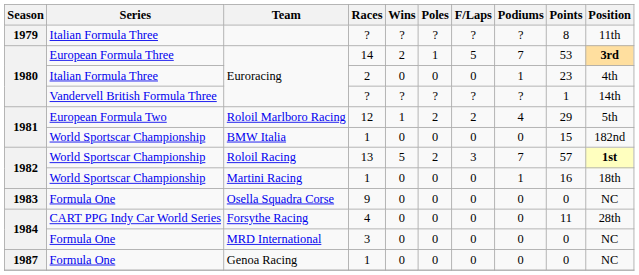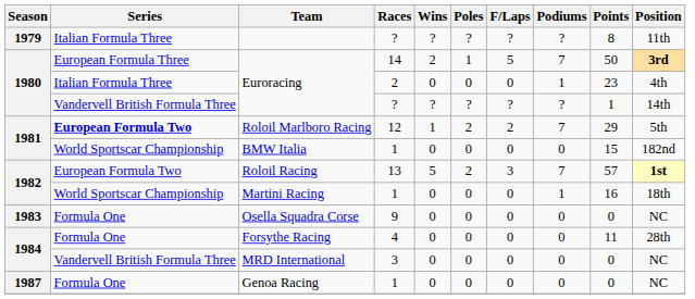 <table class="wikitable" style="font-size: 90%; text-align:center">
 <tr>
 <th>Season</th>
 <th>Series</th>
 <th>Team</th>
 <th>Races</th>
 <th>Wins</th>
 <th>Poles</th>
 <th>F/Laps</th>
 <th>Podiums</th>
 <th>Points</th>
 <th>Position</th>
 </tr>
 <tr>
 <th>1979</th>
 <td align=left><a href='#'>Italian Formula Three</a></td>
 <td align=left></td>
 <td>?</td>
 <td>?</td>
 <td>?</td>
 <td>?</td>
 <td>?</td>
 <td>8</td>
 <td>11th</td>
 </tr>
 <tr>
 <th rowspan=3>1980</th>
 <td align=left><a href='#'>European Formula Three</a></td>
 <td rowspan="3" style="text-align:left">Euroracing</td>
 <td>14</td>
 <td>2</td>
 <td>1</td>
 <td>5</td>
 <td>7</td>
-<td>53</td>
+<td>50</td>
 <td style="background:#FFDF9F"><strong>3rd</strong></td>
 </tr>
 <tr>
 <td align=left><a href='#'>Italian Formula Three</a></td>
 <td>2</td>
 <td>0</td>
 <td>0</td>
 <td>0</td>
 <td>1</td>
 <td>23</td>
 <td>4th</td>
 </tr>
 <tr>
 <td align=left><a href='#'>Vandervell British Formula Three</a></td>
 <td>?</td>
 <td>?</td>
 <td>?</td>
 <td>?</td>
 <td>?</td>
 <td>1</td>
 <td>14th</td>
 </tr>
 <tr>
 <th rowspan=2>1981</th>
-<td align=left><a href='#'>European Formula Two</a></td>
+<td align=left><strong><a href='#'>European Formula Two</a></strong></td>
 <td align=left nowrap><a href='#'>Roloil Marlboro Racing</a></td>
 <td>12</td>
 <td>1</td>
 <td>2</td>
 <td>2</td>
-<td>4</td>
+<td>7</td>
 <td>29</td>
 <td>5th</td>
 </tr>
 <tr>
 <td align=left><a href='#'>World Sportscar Championship</a></td>
 <td align=left><a href='#'>BMW Italia</a></td>
 <td>1</td>
 <td>0</td>
 <td>0</td>
 <td>0</td>
 <td>0</td>
 <td>15</td>
 <td>182nd</td>
 </tr>
 <tr>
 <th rowspan=2>1982</th>
-<td align=left><a href='#'>World Sportscar Championship</a></td>
+<td align=left><a href='#'>European Formula Two</a></td>
 <td align=left><a href='#'>Roloil Racing</a></td>
 <td>13</td>
 <td>5</td>
 <td>2</td>
 <td>3</td>
 <td>7</td>
 <td>57</td>
 <td style="background:#FFFFBF"><strong>1st</strong></td>
 </tr>
 <tr>
 <td align=left><a href='#'>World Sportscar Championship</a></td>
 <td align=left><a href='#'>Martini Racing</a></td>
 <td>1</td>
 <td>0</td>
 <td>0</td>
 <td>0</td>
 <td>1</td>
 <td>16</td>
 <td>18th</td>
 </tr>
 <tr>
 <th>1983</th>
 <td align=left><a href='#'>Formula One</a></td>
 <td align=left><a href='#'>Osella Squadra Corse</a></td>
 <td>9</td>
 <td>0</td>
 <td>0</td>
 <td>0</td>
 <td>0</td>
 <td>0</td>
 <td>NC</td>
 </tr>
 <tr>
 <th rowspan=2>1984</th>
-<td align=left nowrap><a href='#'>CART PPG Indy Car World Series</a></td>
+<td align=left><a href='#'>Formula One</a></td>
 <td align=left><a href='#'>Forsythe Racing</a></td>
 <td>4</td>
 <td>0</td>
 <td>0</td>
 <td>0</td>
 <td>0</td>
 <td>11</td>
 <td>28th</td>
 </tr>
 <tr>
-<td align=left><a href='#'>Formula One</a></td>
+<td align=left><a href='#'>Vandervell British Formula Three</a></td>
 <td align=left><a href='#'>MRD International</a></td>
 <td>3</td>
 <td>0</td>
 <td>0</td>
 <td>0</td>
 <td>0</td>
 <td>0</td>
 <td>NC</td>
 </tr>
 <tr>
 <th>1987</th>
 <td align=left><a href='#'>Formula One</a></td>
 <td align=left>Genoa Racing</td>
 <td>1</td>
 <td>0</td>
 <td>0</td>
 <td>0</td>
 <td>0</td>
 <td>0</td>
 <td>NC</td>
 </tr>
 <tr>
 </tr>
 </table>
